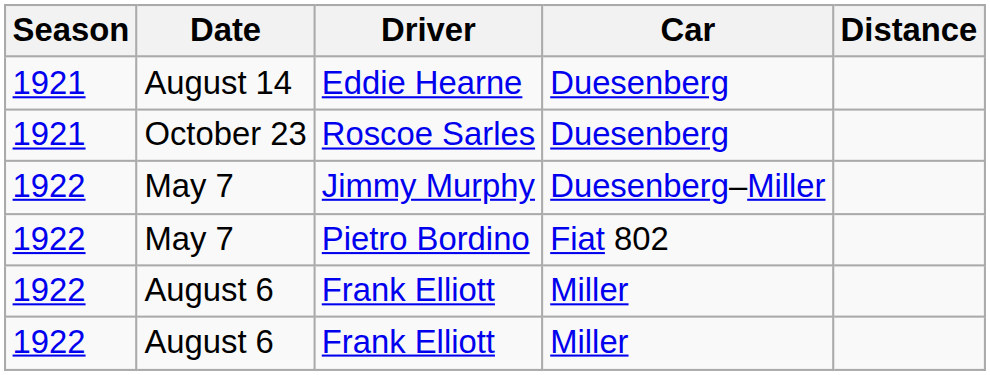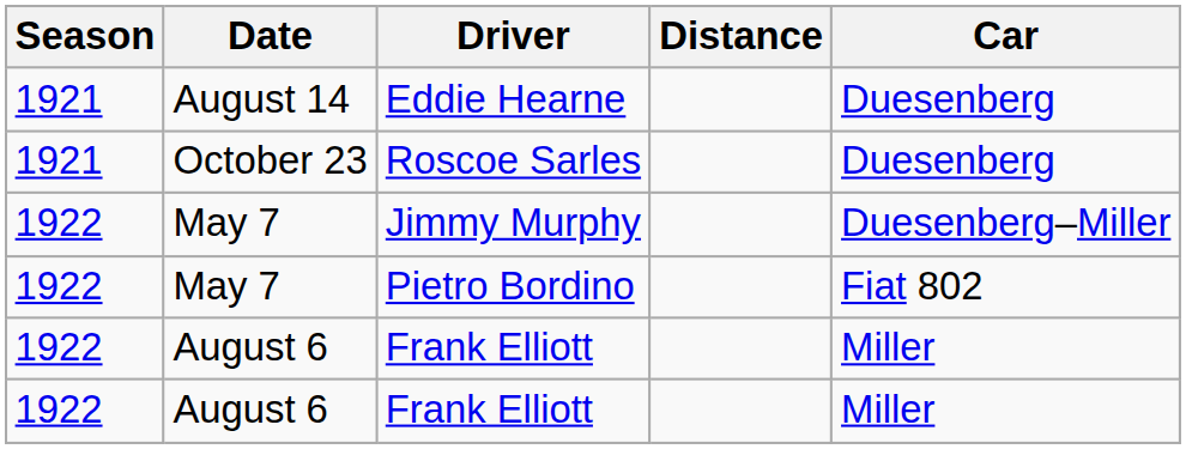 <table class="wikitable plainrowheaders">
 <tr>
 <th scope="col">Season</th>
 <th scope="col">Date</th>
 <th scope="col">Driver</th>
+<th scope="col">Distance</th>
 <th scope="col">Car</th>
-<th scope="col">Distance</th>
 </tr>
 <tr>
 <td><a href='#'>1921</a></td>
 <td>August 14</td>
 <td> <a href='#'>Eddie Hearne</a></td>
+<td></td>
 <td><a href='#'>Duesenberg</a></td>
-<td></td>
 </tr>
 <tr>
 <td><a href='#'>1921</a></td>
 <td>October 23</td>
 <td> <a href='#'>Roscoe Sarles</a></td>
+<td></td>
 <td><a href='#'>Duesenberg</a></td>
-<td></td>
 </tr>
 <tr>
 <td><a href='#'>1922</a></td>
 <td>May 7</td>
 <td> <a href='#'>Jimmy Murphy</a></td>
+<td></td>
 <td><a href='#'>Duesenberg</a>–<a href='#'>Miller</a></td>
-<td></td>
 </tr>
 <tr>
 <td><a href='#'>1922</a></td>
 <td>May 7</td>
 <td> <a href='#'>Pietro Bordino</a></td>
+<td></td>
 <td><a href='#'>Fiat</a> 802</td>
-<td></td>
 </tr>
 <tr>
 <td><a href='#'>1922</a></td>
 <td>August 6</td>
 <td> <a href='#'>Frank Elliott</a></td>
+<td></td>
 <td><a href='#'>Miller</a></td>
-<td></td>
 </tr>
 <tr>
 <td><a href='#'>1922</a></td>
 <td>August 6</td>
 <td> <a href='#'>Frank Elliott</a></td>
+<td></td>
 <td><a href='#'>Miller</a></td>
-<td></td>
 </tr>
 </table>
